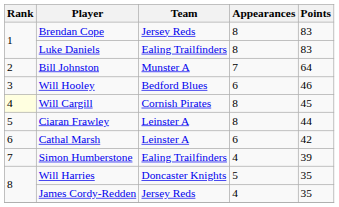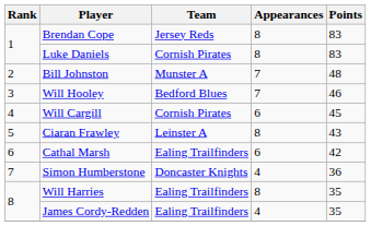 <table class="wikitable">
 <tr>
 <th>Rank</th>
 <th>Player</th>
 <th>Team</th>
 <th>Appearances</th>
 <th>Points</th>
 </tr>
 <tr>
 <td rowspan=2>1</td>
 <td> <a href='#'>Brendan Cope</a></td>
 <td><a href='#'>Jersey Reds</a></td>
 <td>8</td>
 <td>83</td>
 </tr>
 <tr>
 <td> <a href='#'>Luke Daniels</a></td>
-<td><a href='#'>Ealing Trailfinders</a></td>
+<td><a href='#'>Cornish Pirates</a></td>
 <td>8</td>
 <td>83</td>
 </tr>
 <tr>
 <td>2</td>
 <td> <a href='#'>Bill Johnston</a></td>
 <td><a href='#'>Munster A</a></td>
 <td>7</td>
-<td>64</td>
+<td>48</td>
 </tr>
 <tr>
 <td>3</td>
 <td> <a href='#'>Will Hooley</a></td>
 <td><a href='#'>Bedford Blues</a></td>
-<td>6</td>
+<td>7</td>
 <td>46</td>
 </tr>
 <tr>
-<td style="background: lightyellow;">4</td>
+<td>4</td>
 <td> <a href='#'>Will Cargill</a></td>
 <td><a href='#'>Cornish Pirates</a></td>
-<td>8</td>
+<td>6</td>
 <td>45</td>
 </tr>
 <tr>
 <td>5</td>
 <td> <a href='#'>Ciaran Frawley</a></td>
 <td><a href='#'>Leinster A</a></td>
 <td>8</td>
-<td>44</td>
+<td>43</td>
 </tr>
 <tr>
 <td>6</td>
 <td> <a href='#'>Cathal Marsh</a></td>
-<td><a href='#'>Leinster A</a></td>
+<td><a href='#'>Ealing Trailfinders</a></td>
 <td>6</td>
 <td>42</td>
 </tr>
 <tr>
 <td>7</td>
 <td> <a href='#'>Simon Humberstone</a></td>
-<td><a href='#'>Ealing Trailfinders</a></td>
+<td><a href='#'>Doncaster Knights</a></td>
 <td>4</td>
-<td>39</td>
+<td>36</td>
 </tr>
 <tr>
 <td rowspan=2>8</td>
 <td> <a href='#'>Will Harries</a></td>
-<td><a href='#'>Doncaster Knights</a></td>
-<td>5</td>
+<td><a href='#'>Ealing Trailfinders</a></td>
+<td>8</td>
 <td>35</td>
 </tr>
 <tr>
 <td> <a href='#'>James Cordy-Redden</a></td>
-<td><a href='#'>Jersey Reds</a></td>
+<td><a href='#'>Ealing Trailfinders</a></td>
 <td>4</td>
 <td>35</td>
 </tr>
 <tr>
 </tr>
 </table>
